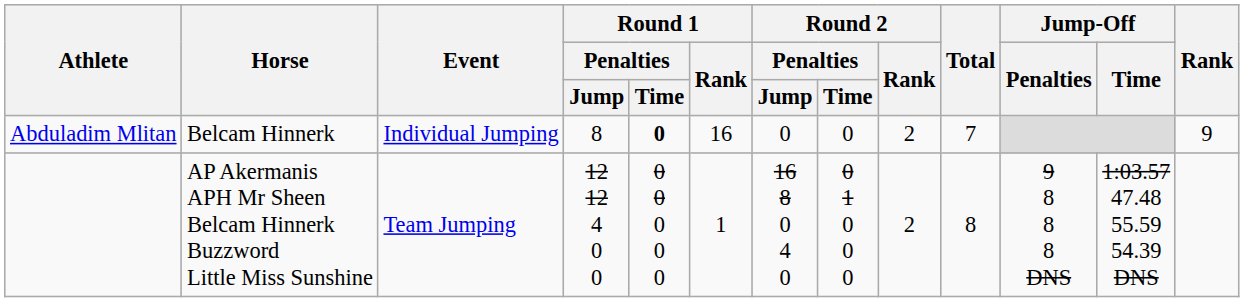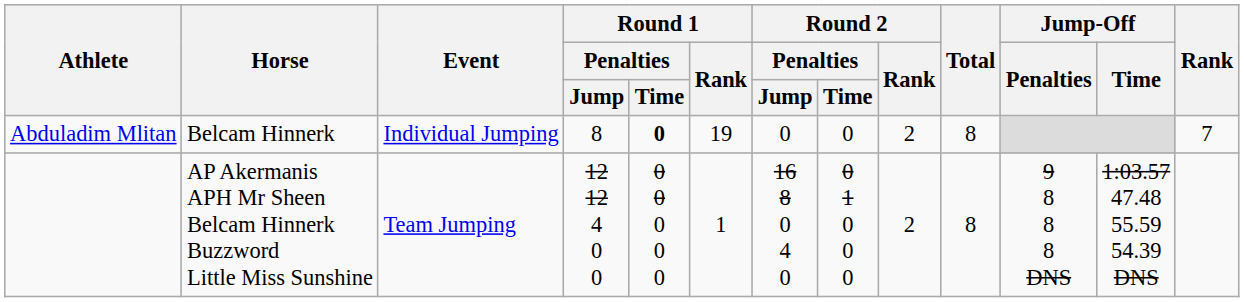 <table class="wikitable" border="1" style="font-size:90%">
 <tr>
 <th rowspan=3>Athlete</th>
 <th rowspan=3>Horse</th>
 <th rowspan=3>Event</th>
 <th colspan=3>Round 1</th>
 <th colspan=3>Round 2</th>
 <th rowspan=3>Total</th>
 <th colspan=2>Jump-Off</th>
 <th rowspan=3>Rank</th>
 </tr>
 <tr>
 <th colspan=2>Penalties</th>
 <th rowspan=2>Rank</th>
 <th colspan=2>Penalties</th>
 <th rowspan=2>Rank</th>
 <th rowspan=2>Penalties</th>
 <th rowspan=2>Time</th>
 </tr>
 <tr>
 <th>Jump</th>
 <th>Time</th>
 <th>Jump</th>
 <th>Time</th>
 </tr>
 <tr>
 <td><a href='#'>Abduladim Mlitan</a></td>
 <td>Belcam Hinnerk</td>
 <td><a href='#'>Individual Jumping</a></td>
 <td align=center>8</td>
 <td align=center><strong>0</strong></td>
-<td align=center>16</td>
+<td align=center>19</td>
 <td align=center>0</td>
 <td align=center>0</td>
 <td align=center>2</td>
+<td align=center>8</td>
+<td colspan=2 bgcolor=#DCDCDC></td>
 <td align=center>7</td>
-<td colspan=2 bgcolor=#DCDCDC></td>
-<td align=center>9</td>
 </tr>
 <tr>
 <td><br><br><br><br></td>
 <td>AP Akermanis<br>APH Mr Sheen<br>Belcam Hinnerk<br>Buzzword<br>Little Miss Sunshine</td>
 <td><a href='#'>Team Jumping</a></td>
 <td align=center><s>12</s><br><s>12</s><br>4<br>0<br>0</td>
 <td align=center><s>0</s><br><s>0</s><br>0<br>0<br>0</td>
 <td align=center>1</td>
 <td align=center><s>16</s><br><s>8</s><br>0<br>4<br>0</td>
 <td align=center><s>0</s><br><s>1</s><br>0<br>0<br>0</td>
 <td align=center>2</td>
 <td align=center>8</td>
 <td align=center><s>9</s><br>8<br>8<br>8<br><s>DNS</s></td>
 <td align=center><s>1:03.57</s><br>47.48<br>55.59<br>54.39<br><s>DNS</s></td>
 <td align=center></td>
 </tr>
 </table>
